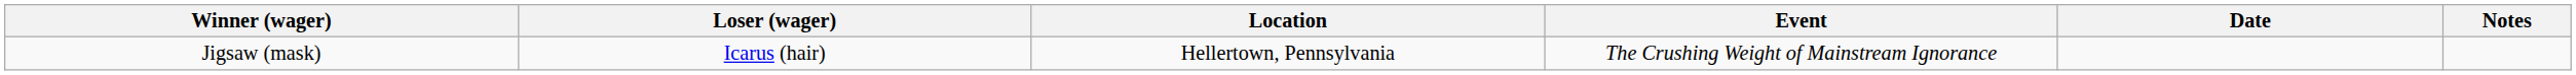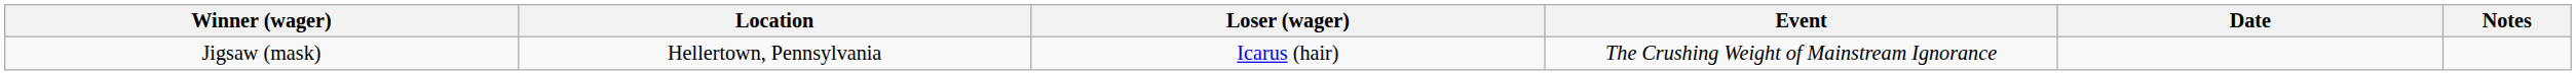 <table class="wikitable sortable" width=100%  style="text-align: center">
 <tr>
 <th width=20% scope="col">Winner (wager)</th>
+<th width=20% scope="col">Location</th>
 <th width=20% scope="col">Loser (wager)</th>
-<th width=20% scope="col">Location</th>
 <th width=20% scope="col">Event</th>
 <th width=15% scope="col">Date</th>
 <th class="unsortable" width=5% scope="col">Notes</th>
 </tr>
 <tr>
 <td>Jigsaw (mask)</td>
+<td>Hellertown, Pennsylvania</td>
 <td><a href='#'>Icarus</a> (hair)</td>
-<td>Hellertown, Pennsylvania</td>
 <td><em>The Crushing Weight of Mainstream Ignorance</em></td>
 <td></td>
 <td></td>
 </tr>
 </table>
